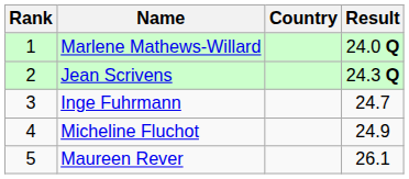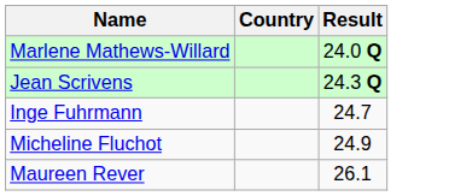 <table class="wikitable" style="text-align:center">
 <tr>
-<th>Rank</th>
 <th>Name</th>
 <th>Country</th>
 <th>Result</th>
 </tr>
 <tr bgcolor=ccffcc>
-<td>1</td>
 <td align="left"><a href='#'>Marlene Mathews-Willard</a></td>
 <td align="left"></td>
 <td>24.0 <strong>Q</strong></td>
 </tr>
 <tr bgcolor=ccffcc>
-<td>2</td>
 <td align="left"><a href='#'>Jean Scrivens</a></td>
 <td align="left"></td>
 <td>24.3 <strong>Q</strong></td>
 </tr>
 <tr>
-<td>3</td>
 <td align="left"><a href='#'>Inge Fuhrmann</a></td>
 <td align="left"></td>
 <td>24.7</td>
 </tr>
 <tr>
-<td>4</td>
 <td align="left"><a href='#'>Micheline Fluchot</a></td>
 <td align="left"></td>
 <td>24.9</td>
 </tr>
 <tr>
-<td>5</td>
 <td align="left"><a href='#'>Maureen Rever</a></td>
 <td align="left"></td>
 <td>26.1</td>
 </tr>
 </table>
